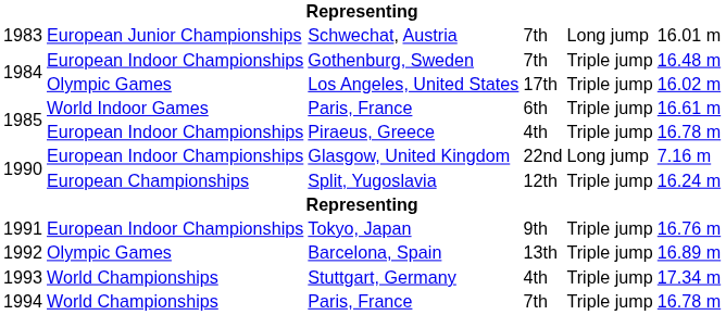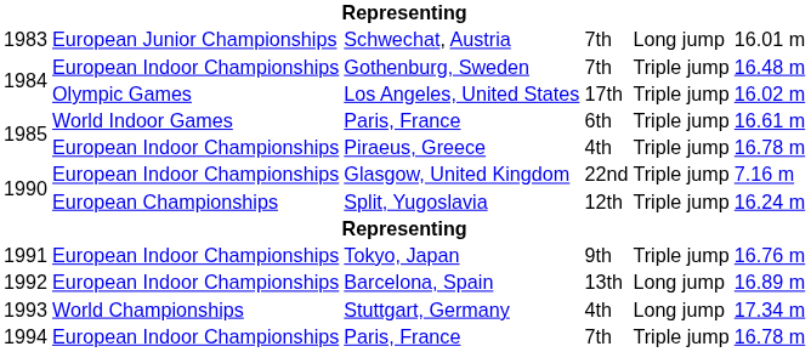 <table>
 <tr>
 <th colspan="6">Representing </th>
 </tr>
 <tr>
 <td>1983</td>
 <td><a href='#'>European Junior Championships</a></td>
 <td><a href='#'>Schwechat</a>, <a href='#'>Austria</a></td>
 <td>7th</td>
 <td>Long jump</td>
 <td>16.01 m</td>
 </tr>
 <tr>
 <td rowspan=2>1984</td>
 <td><a href='#'>European Indoor Championships</a></td>
 <td><a href='#'>Gothenburg, Sweden</a></td>
 <td>7th</td>
 <td>Triple jump</td>
 <td><a href='#'>16.48 m</a></td>
 </tr>
 <tr>
 <td><a href='#'>Olympic Games</a></td>
 <td><a href='#'>Los Angeles, United States</a></td>
 <td>17th</td>
 <td>Triple jump</td>
 <td><a href='#'>16.02 m</a></td>
 </tr>
 <tr>
 <td rowspan=2>1985</td>
 <td><a href='#'>World Indoor Games</a></td>
 <td><a href='#'>Paris, France</a></td>
 <td>6th</td>
 <td>Triple jump</td>
 <td><a href='#'>16.61 m</a></td>
 </tr>
 <tr>
 <td><a href='#'>European Indoor Championships</a></td>
 <td><a href='#'>Piraeus, Greece</a></td>
 <td>4th</td>
 <td>Triple jump</td>
 <td><a href='#'>16.78 m</a></td>
 </tr>
 <tr>
 <td rowspan=2>1990</td>
 <td><a href='#'>European Indoor Championships</a></td>
 <td><a href='#'>Glasgow, United Kingdom</a></td>
 <td>22nd</td>
-<td>Long jump</td>
+<td>Triple jump</td>
 <td><a href='#'>7.16 m</a></td>
 </tr>
 <tr>
 <td><a href='#'>European Championships</a></td>
 <td><a href='#'>Split, Yugoslavia</a></td>
 <td>12th</td>
 <td>Triple jump</td>
 <td><a href='#'>16.24 m</a></td>
 </tr>
 <tr>
 <th colspan="6">Representing </th>
 </tr>
 <tr>
 <td>1991</td>
 <td><a href='#'>European Indoor Championships</a></td>
 <td><a href='#'>Tokyo, Japan</a></td>
 <td>9th</td>
 <td>Triple jump</td>
 <td><a href='#'>16.76 m</a></td>
 </tr>
 <tr>
 <td>1992</td>
-<td><a href='#'>Olympic Games</a></td>
+<td><a href='#'>European Indoor Championships</a></td>
 <td><a href='#'>Barcelona, Spain</a></td>
 <td>13th</td>
-<td>Triple jump</td>
+<td>Long jump</td>
 <td><a href='#'>16.89 m</a></td>
 </tr>
 <tr>
 <td>1993</td>
 <td><a href='#'>World Championships</a></td>
 <td><a href='#'>Stuttgart, Germany</a></td>
 <td>4th</td>
-<td>Triple jump</td>
+<td>Long jump</td>
 <td><a href='#'>17.34 m</a></td>
 </tr>
 <tr>
 <td>1994</td>
-<td><a href='#'>World Championships</a></td>
+<td><a href='#'>European Indoor Championships</a></td>
 <td><a href='#'>Paris, France</a></td>
 <td>7th</td>
 <td>Triple jump</td>
 <td><a href='#'>16.78 m</a></td>
 </tr>
 </table>
